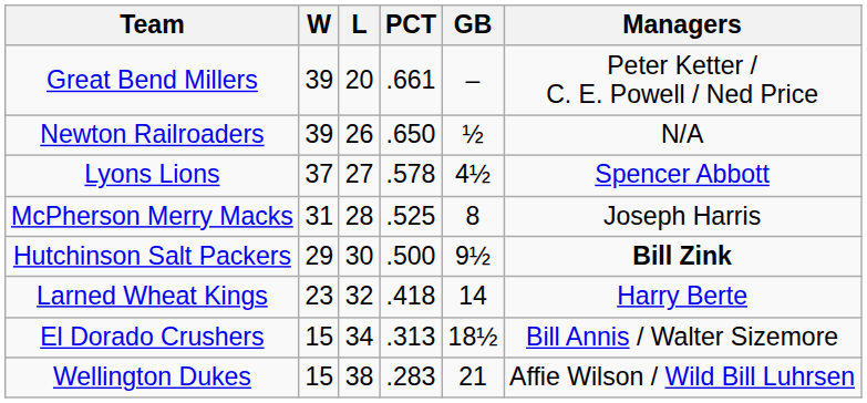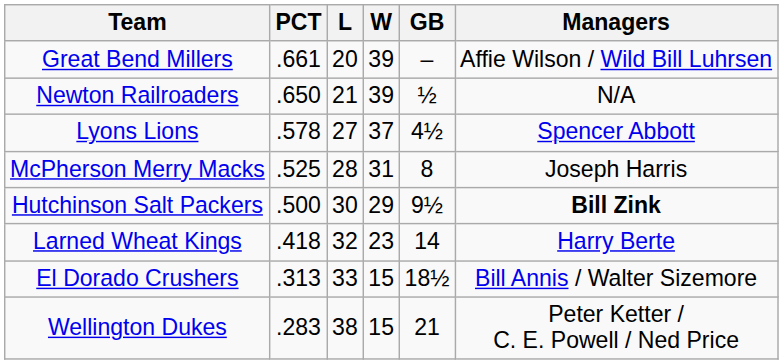 <table class="wikitable">
 <tr align=center>
 <th>Team</th>
+<th>PCT</th>
+<th>L</th>
 <th>W</th>
-<th>L</th>
-<th>PCT</th>
 <th>GB</th>
 <th>Managers</th>
 </tr>
 <tr align=center>
 <td><a href='#'>Great Bend Millers</a></td>
+<td>.661</td>
+<td>20</td>
 <td>39</td>
-<td>20</td>
-<td>.661</td>
 <td>–</td>
-<td>Peter Ketter /<br>C. E. Powell / Ned Price</td>
+<td>Affie Wilson / <a href='#'>Wild Bill Luhrsen</a></td>
 </tr>
 <tr align=center>
 <td><a href='#'>Newton Railroaders</a></td>
+<td>.650</td>
+<td>21</td>
 <td>39</td>
-<td>26</td>
-<td>.650</td>
 <td>½</td>
 <td>N/A</td>
 </tr>
 <tr align=center>
 <td><a href='#'>Lyons Lions</a></td>
+<td>.578</td>
+<td>27</td>
 <td>37</td>
-<td>27</td>
-<td>.578</td>
 <td>4½</td>
 <td><a href='#'>Spencer Abbott</a></td>
 </tr>
 <tr align=center>
 <td><a href='#'>McPherson Merry Macks</a></td>
+<td>.525</td>
+<td>28</td>
 <td>31</td>
-<td>28</td>
-<td>.525</td>
 <td>8</td>
 <td>Joseph Harris</td>
 </tr>
 <tr align=center>
 <td><a href='#'>Hutchinson Salt Packers</a></td>
+<td>.500</td>
+<td>30</td>
 <td>29</td>
-<td>30</td>
-<td>.500</td>
 <td>9½</td>
 <td><strong>Bill Zink</strong></td>
 </tr>
 <tr align=center>
 <td><a href='#'>Larned Wheat Kings</a></td>
+<td>.418</td>
+<td>32</td>
 <td>23</td>
-<td>32</td>
-<td>.418</td>
 <td>14</td>
 <td><a href='#'>Harry Berte</a></td>
 </tr>
 <tr align=center>
 <td><a href='#'>El Dorado Crushers</a></td>
+<td>.313</td>
+<td>33</td>
 <td>15</td>
-<td>34</td>
-<td>.313</td>
 <td>18½</td>
 <td><a href='#'>Bill Annis</a> / Walter Sizemore</td>
 </tr>
 <tr align=center>
 <td><a href='#'>Wellington Dukes</a></td>
+<td>.283</td>
+<td>38</td>
 <td>15</td>
-<td>38</td>
-<td>.283</td>
 <td>21</td>
-<td>Affie Wilson / <a href='#'>Wild Bill Luhrsen</a></td>
+<td>Peter Ketter /<br>C. E. Powell / Ned Price</td>
 </tr>
 </table>
